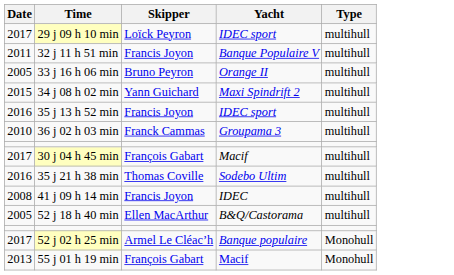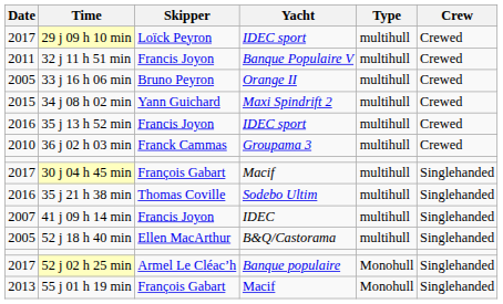 <table class="wikitable sortable">
 <tr>
 <th>Date</th>
 <th>Time</th>
 <th>Skipper</th>
 <th>Yacht</th>
 <th>Type</th>
+<th>Crew</th>
 </tr>
 <tr>
 <td>2017</td>
 <td style="background:#ffffbf;">29 j 09 h 10 min</td>
 <td><a href='#'>Loïck Peyron</a></td>
 <td><em><a href='#'>IDEC sport</a></em></td>
 <td>multihull</td>
+<td>Crewed</td>
 </tr>
 <tr>
 <td>2011</td>
 <td>32 j 11 h 51 min</td>
 <td><a href='#'>Francis Joyon</a></td>
 <td><em><a href='#'>Banque Populaire V</a></em></td>
 <td>multihull</td>
+<td>Crewed</td>
 </tr>
 <tr>
 <td>2005</td>
 <td>33 j 16 h 06 min</td>
 <td><a href='#'>Bruno Peyron</a></td>
 <td><em><a href='#'>Orange II</a></em></td>
 <td>multihull</td>
+<td>Crewed</td>
 </tr>
 <tr>
 <td>2015</td>
 <td>34 j 08 h 02 min</td>
 <td><a href='#'>Yann Guichard</a></td>
 <td><em><a href='#'>Maxi Spindrift 2</a></em></td>
 <td>multihull</td>
+<td>Crewed</td>
 </tr>
 <tr>
 <td>2016</td>
 <td>35 j 13 h 52 min</td>
 <td><a href='#'>Francis Joyon</a></td>
 <td><em><a href='#'>IDEC sport</a></em></td>
 <td>multihull</td>
+<td>Crewed</td>
 </tr>
 <tr>
 <td>2010</td>
 <td>36 j 02 h 03 min</td>
 <td><a href='#'>Franck Cammas</a></td>
 <td><em><a href='#'>Groupama 3</a></em></td>
 <td>multihull</td>
+<td>Crewed</td>
 </tr>
 <tr>
+<td></td>
 <td></td>
 <td></td>
 <td></td>
 <td></td>
 <td></td>
 </tr>
 <tr>
 <td>2017</td>
 <td style="background:#ffffbf;">30 j 04 h 45 min</td>
 <td><a href='#'>François Gabart</a></td>
 <td><em>Macif</em></td>
 <td>multihull</td>
+<td>Singlehanded</td>
 </tr>
 <tr>
 <td>2016</td>
 <td>35 j 21 h 38 min</td>
 <td><a href='#'>Thomas Coville</a></td>
 <td><em><a href='#'>Sodebo Ultim</a></em></td>
 <td>multihull</td>
+<td>Singlehanded</td>
 </tr>
 <tr>
-<td>2008</td>
+<td>2007</td>
 <td>41 j 09 h 14 min</td>
 <td><a href='#'>Francis Joyon</a></td>
 <td><em>IDEC</em></td>
 <td>multihull</td>
+<td>Singlehanded</td>
 </tr>
 <tr>
 <td>2005</td>
 <td>52 j 18 h 40 min</td>
 <td><a href='#'>Ellen MacArthur</a></td>
 <td><em>B&Q/Castorama</em></td>
 <td>multihull</td>
+<td>Singlehanded</td>
 </tr>
 <tr>
+<td></td>
 <td></td>
 <td></td>
 <td></td>
 <td></td>
 <td></td>
 </tr>
 <tr>
 <td>2017</td>
 <td style="background:#ffffbf;">52 j 02 h 25 min</td>
 <td><a href='#'>Armel Le Cléac’h</a></td>
 <td><em><a href='#'>Banque populaire</a></em></td>
 <td>Monohull</td>
+<td>Singlehanded</td>
 </tr>
 <tr>
 <td>2013</td>
 <td>55 j 01 h 19 min</td>
 <td><a href='#'>François Gabart</a></td>
 <td><a href='#'>Macif</a></td>
 <td>Monohull</td>
+<td>Singlehanded</td>
 </tr>
 </table>
